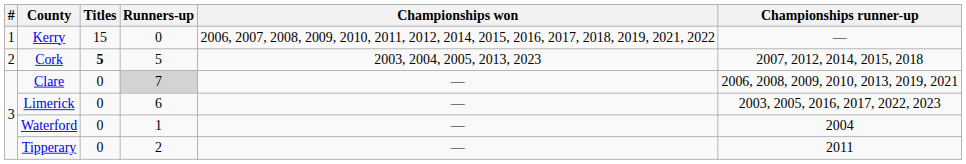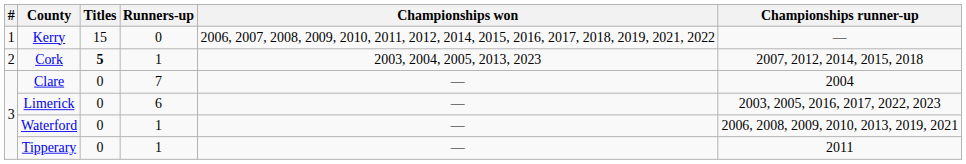 <table class="wikitable" style="text-align:center;">
 <tr>
 <th>#</th>
 <th>County</th>
 <th>Titles</th>
 <th>Runners-up</th>
 <th>Championships won</th>
 <th>Championships runner-up</th>
 </tr>
 <tr>
 <td>1</td>
 <td><a href='#'>Kerry</a></td>
 <td>15</td>
 <td>0</td>
 <td>2006, 2007, 2008, 2009, 2010, 2011, 2012, 2014, 2015, 2016, 2017, 2018, 2019, 2021, 2022</td>
 <td>—</td>
 </tr>
 <tr>
 <td>2</td>
 <td><a href='#'>Cork</a></td>
 <td><strong>5</strong></td>
-<td>5</td>
+<td>1</td>
 <td>2003, 2004, 2005, 2013, 2023</td>
 <td>2007, 2012, 2014, 2015, 2018</td>
 </tr>
 <tr>
 <td rowspan="4">3</td>
 <td><a href='#'>Clare</a></td>
 <td>0</td>
-<td style="background: lightgrey;">7</td>
+<td>7</td>
 <td>—</td>
-<td>2006, 2008, 2009, 2010, 2013, 2019, 2021</td>
+<td>2004</td>
 </tr>
 <tr>
 <td><a href='#'>Limerick</a></td>
 <td>0</td>
 <td>6</td>
 <td>—</td>
 <td>2003, 2005, 2016, 2017, 2022, 2023</td>
 </tr>
 <tr>
 <td><a href='#'>Waterford</a></td>
 <td>0</td>
 <td>1</td>
 <td>—</td>
-<td>2004</td>
+<td>2006, 2008, 2009, 2010, 2013, 2019, 2021</td>
 </tr>
 <tr>
 <td><a href='#'>Tipperary</a></td>
 <td>0</td>
-<td>2</td>
+<td>1</td>
 <td>—</td>
 <td>2011</td>
 </tr>
 </table>
